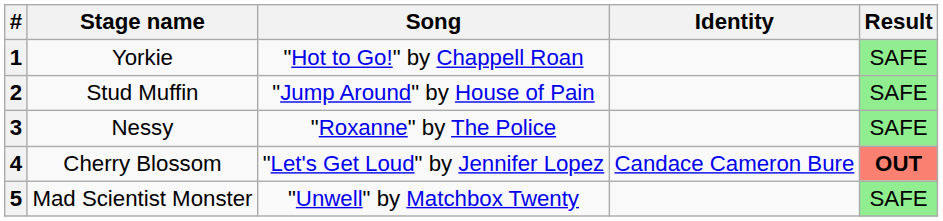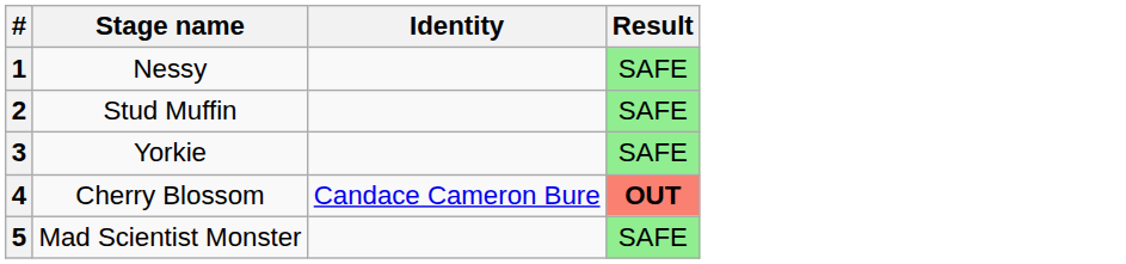 <table class="wikitable plainrowheaders" style="text-align: center;">
 <tr>
 <th>#</th>
 <th>Stage name</th>
-<th>Song</th>
 <th>Identity</th>
 <th>Result</th>
 </tr>
 <tr>
 <th>1</th>
-<td>Yorkie</td>
-<td>"<a href='#'>Hot to Go!</a>" by <a href='#'>Chappell Roan</a></td>
+<td>Nessy</td>
 <td></td>
 <td bgcolor=lightgreen>SAFE</td>
 </tr>
 <tr>
 <th>2</th>
 <td>Stud Muffin</td>
-<td>"<a href='#'>Jump Around</a>" by <a href='#'>House of Pain</a></td>
 <td></td>
 <td bgcolor=lightgreen>SAFE</td>
 </tr>
 <tr>
 <th>3</th>
-<td>Nessy</td>
-<td>"<a href='#'>Roxanne</a>" by <a href='#'>The Police</a></td>
+<td>Yorkie</td>
 <td></td>
 <td bgcolor=lightgreen>SAFE</td>
 </tr>
 <tr>
 <th>4</th>
 <td>Cherry Blossom</td>
-<td>"<a href='#'>Let's Get Loud</a>" by <a href='#'>Jennifer Lopez</a></td>
 <td><a href='#'>Candace Cameron Bure</a></td>
 <td bgcolor="salmon"><strong>OUT</strong></td>
 </tr>
 <tr>
 <th>5</th>
 <td>Mad Scientist Monster</td>
-<td>"<a href='#'>Unwell</a>" by <a href='#'>Matchbox Twenty</a></td>
 <td></td>
 <td bgcolor=lightgreen>SAFE</td>
 </tr>
 </table>
